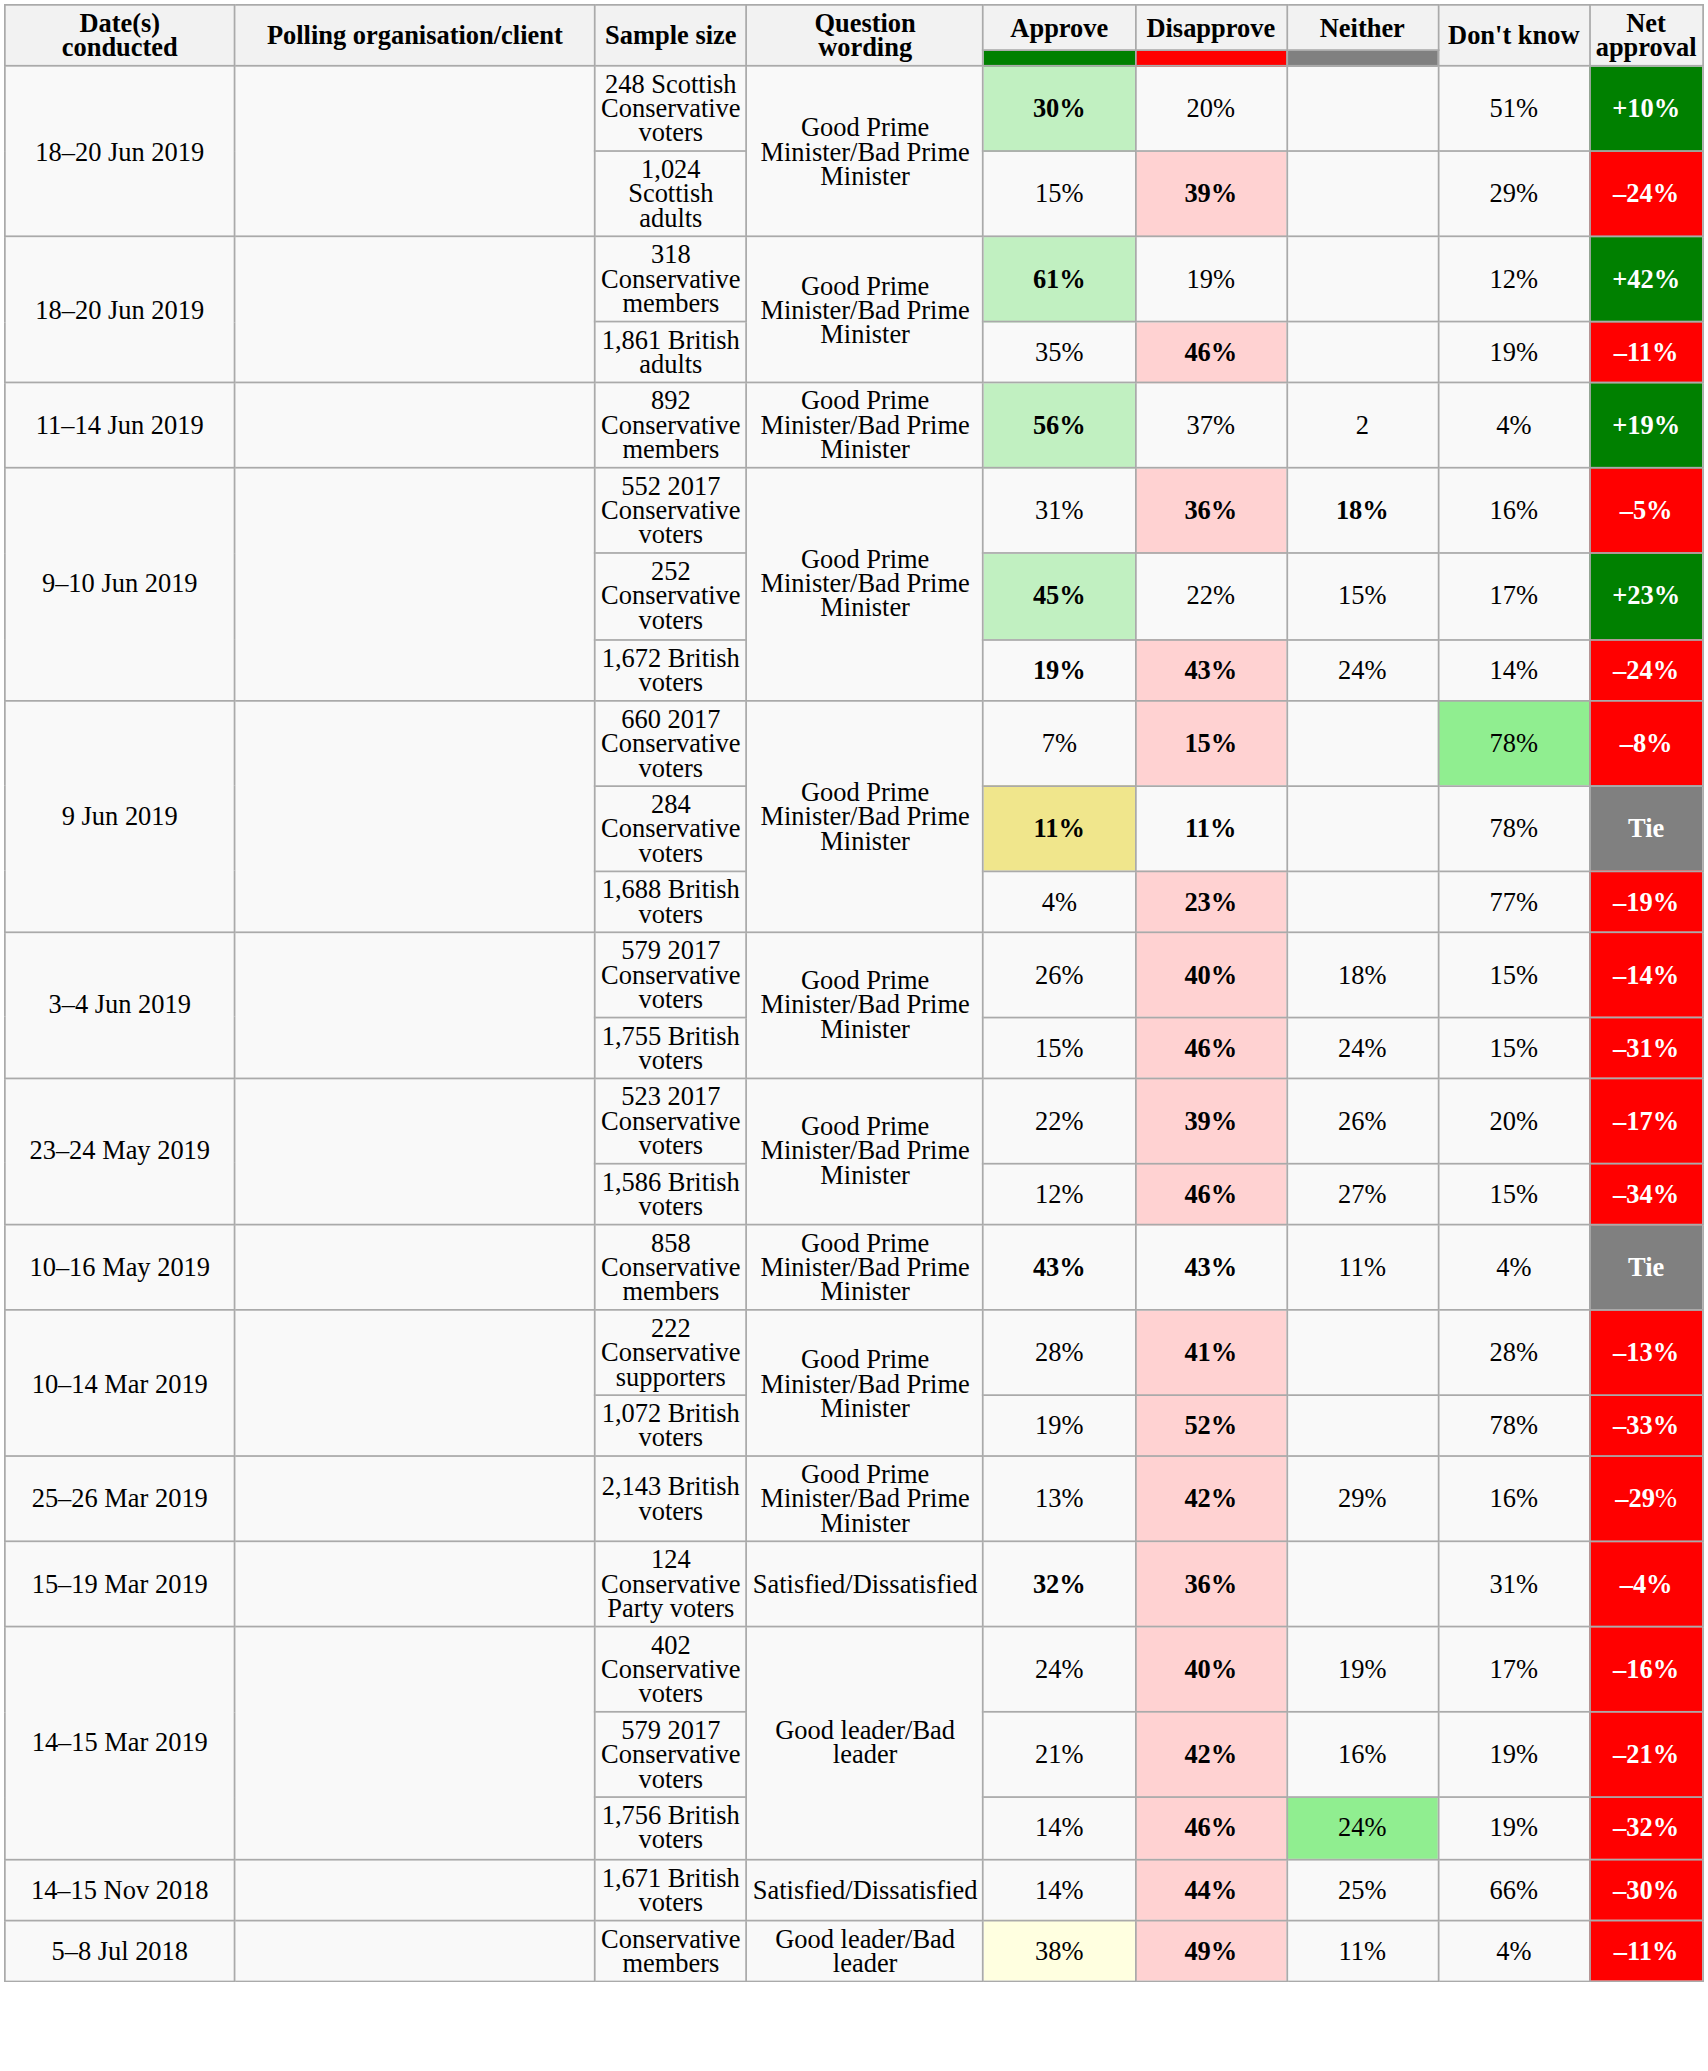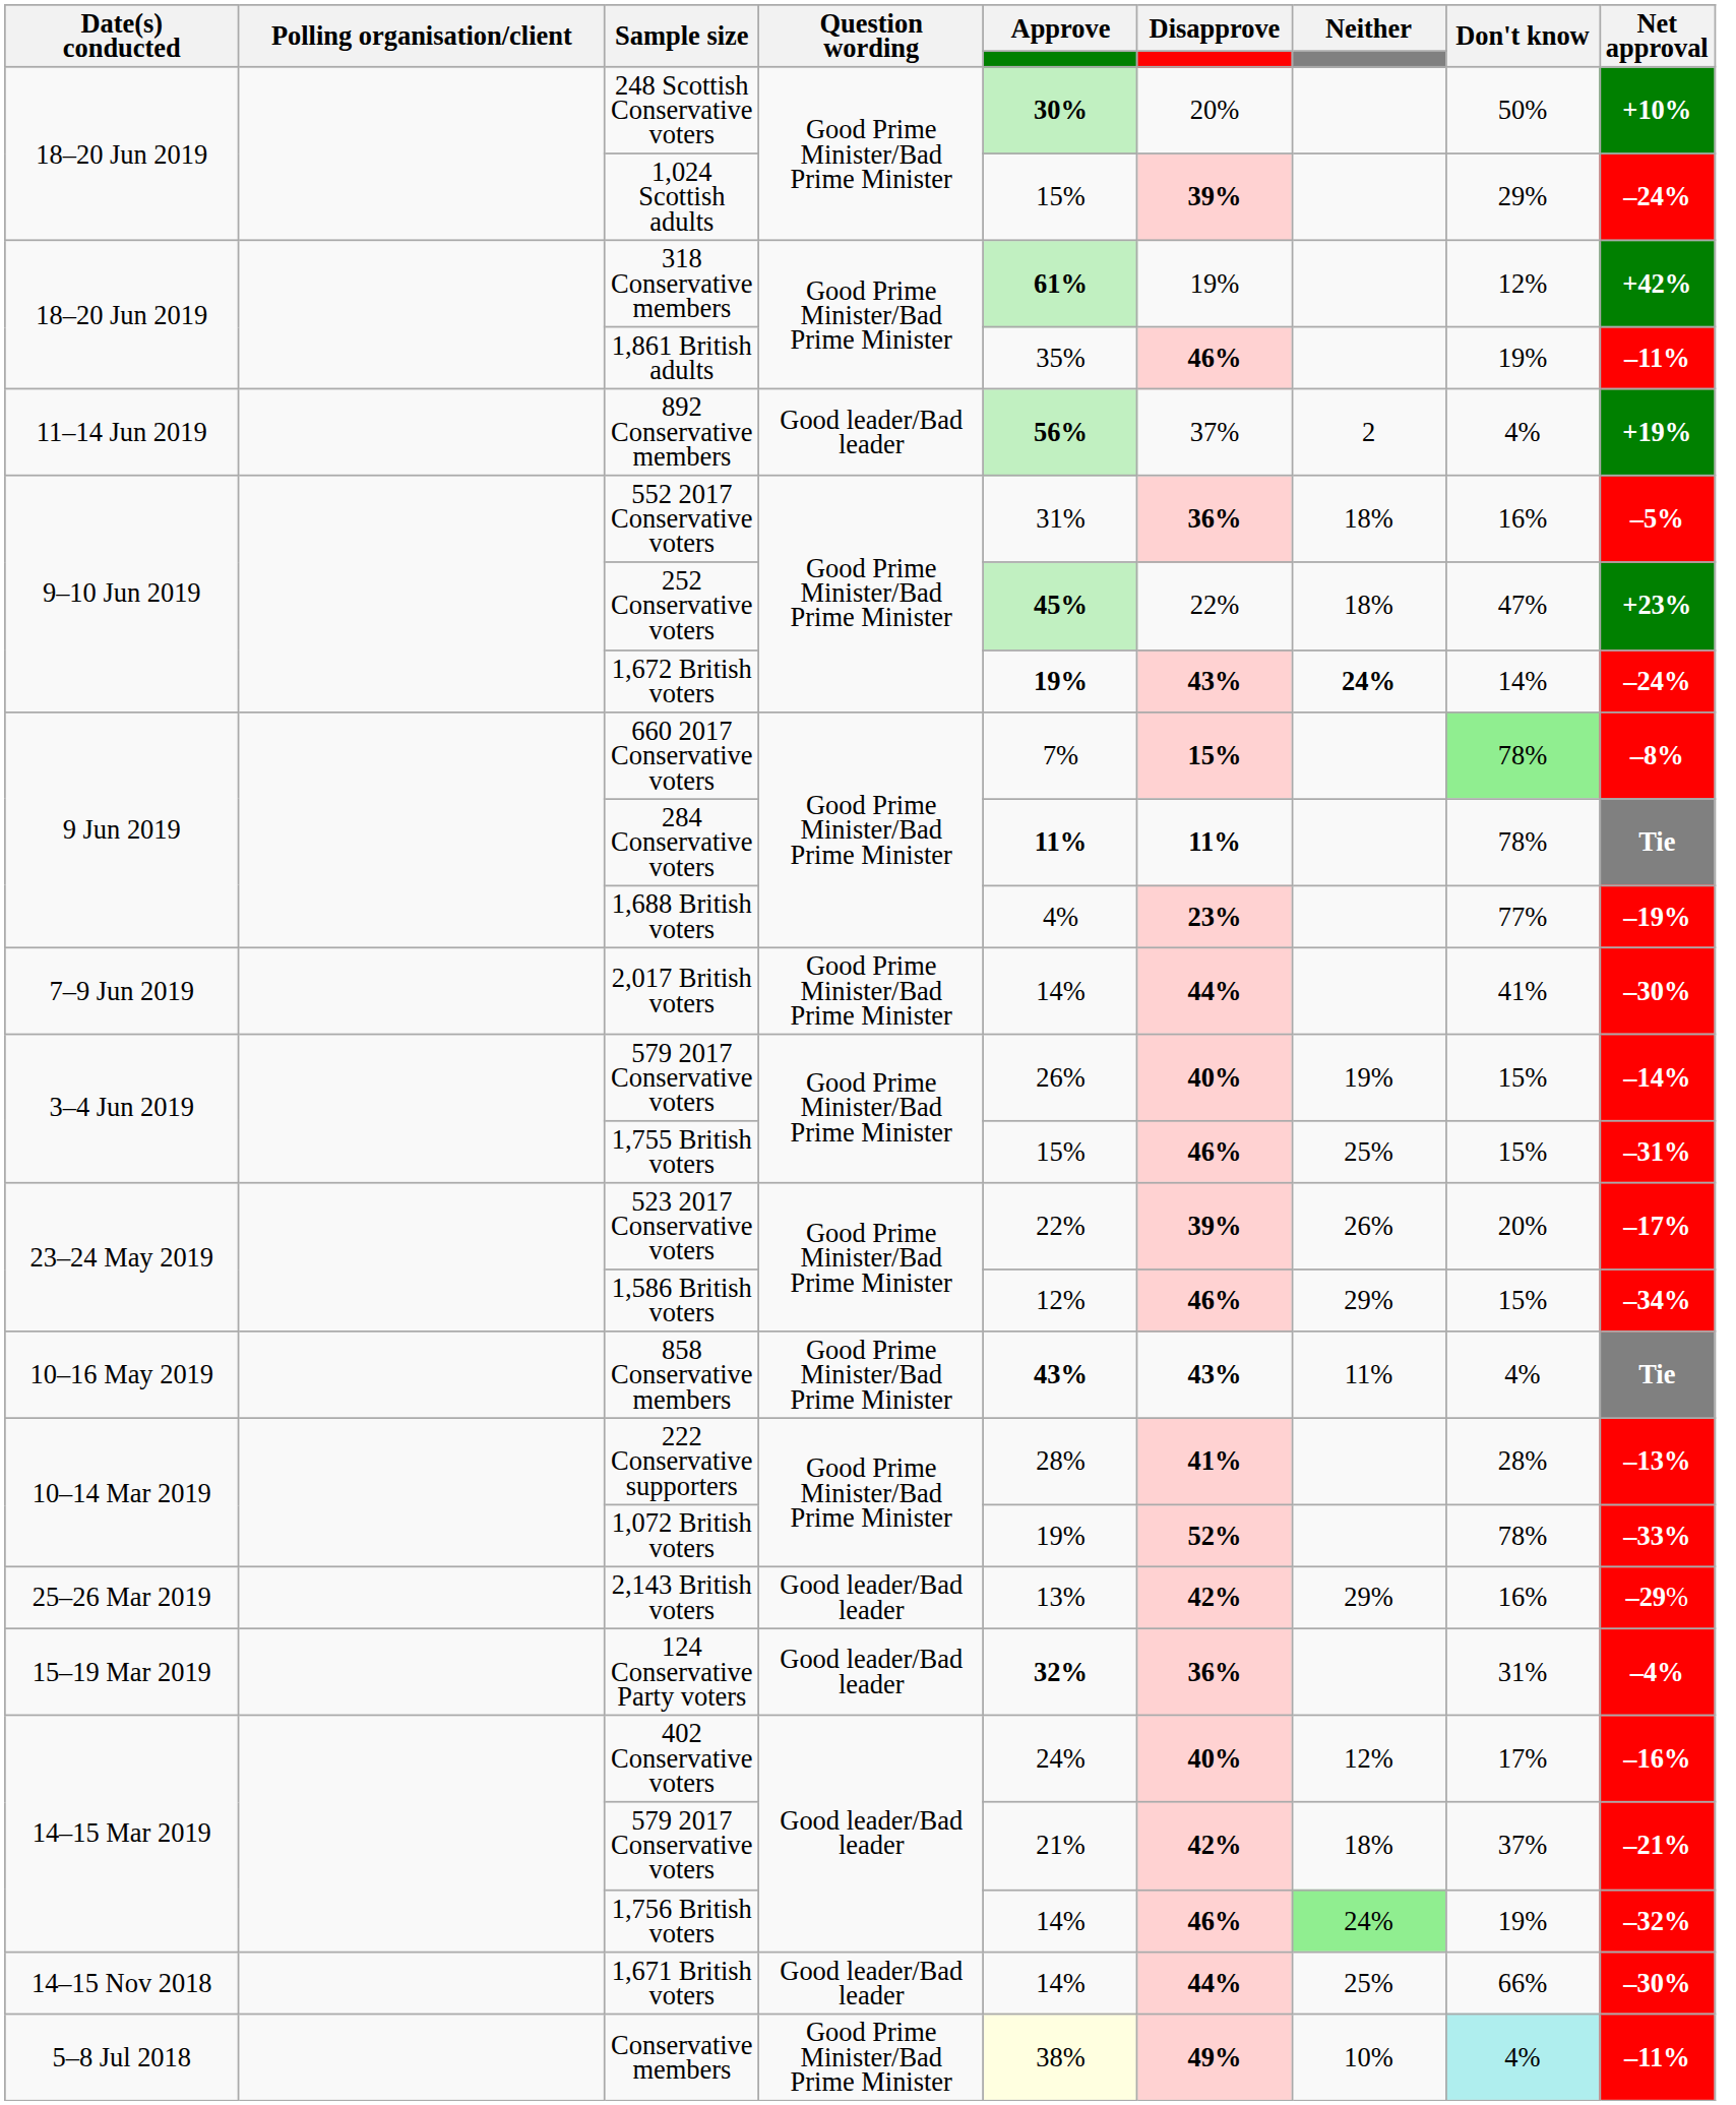 <table class="wikitable collapsible sortable" style="text-align:center;font-size:95%;line-height:14px;">
 <tr>
 <th style="width:125px;" rowspan="2">Date(s)<br>conducted</th>
 <th style="width:200px;" rowspan="2">Polling organisation/client</th>
 <th style="width:60px;" rowspan="2">Sample size</th>
 <th style="width:120px;" rowspan="2">Question<br>wording</th>
 <th class="unsortable" style="width:80px;">Approve</th>
 <th class="unsortable" style="width: 80px;">Disapprove</th>
 <th class="unsortable" style="width:80px;">Neither</th>
 <th class="unsortable" style="width:80px;" rowspan="2">Don't know</th>
 <th class="unsortable" style="width:20px;" rowspan="2">Net approval</th>
 </tr>
 <tr>
 <th class="unsortable" style="background:green;width:60px;"></th>
 <th class="unsortable" style="background:red;width:60px;"></th>
 <th class="unsortable" style="background:grey;width:60px;"></th>
 </tr>
 <tr>
 <td rowspan="2">18–20 Jun 2019</td>
 <td rowspan="2"></td>
 <td>248 Scottish Conservative voters</td>
 <td rowspan="2">Good Prime Minister/Bad Prime Minister</td>
 <td style="background:#C1F0C1"><strong>30%</strong></td>
 <td>20%</td>
 <td></td>
-<td>51%</td>
+<td>50%</td>
 <td style="background:green;color:white;"><strong>+10%</strong></td>
 </tr>
 <tr>
 <td>1,024 Scottish adults</td>
 <td>15%</td>
 <td style="background:#FFD2D2"><strong>39%</strong></td>
 <td></td>
 <td>29%</td>
 <td style="background:red;color:white;"><strong>–24%</strong></td>
 </tr>
 <tr>
 <td rowspan="2">18–20 Jun 2019</td>
 <td rowspan="2"></td>
 <td>318 Conservative members</td>
 <td rowspan="2">Good Prime Minister/Bad Prime Minister</td>
 <td style="background:#C1F0C1"><strong>61%</strong></td>
 <td>19%</td>
 <td></td>
 <td>12%</td>
 <td style="background:green;color:white;"><strong>+42%</strong></td>
 </tr>
 <tr>
 <td>1,861 British adults</td>
 <td>35%</td>
 <td style="background:#FFD2D2"><strong>46%</strong></td>
 <td></td>
 <td>19%</td>
 <td style="background:red;color:white;"><strong>–11%</strong></td>
 </tr>
 <tr>
 <td>11–14 Jun 2019</td>
 <td></td>
 <td>892 Conservative members</td>
-<td>Good Prime Minister/Bad Prime Minister</td>
+<td>Good leader/Bad leader</td>
 <td style="background:#C1F0C1"><strong>56%</strong></td>
 <td>37%</td>
 <td>2</td>
 <td>4%</td>
 <td style="background:green;color:white;"><strong>+19%</strong></td>
 </tr>
 <tr>
 <td rowspan="3">9–10 Jun 2019</td>
 <td rowspan="3"></td>
 <td>552 2017 Conservative voters</td>
 <td rowspan="3">Good Prime Minister/Bad Prime Minister</td>
 <td>31%</td>
 <td style="background:#FFD2D2"><strong>36%</strong></td>
-<td><strong>18%</strong></td>
+<td>18%</td>
 <td>16%</td>
 <td style="background:red;color:white;"><strong>–5%</strong></td>
 </tr>
 <tr>
 <td>252 Conservative voters</td>
 <td style="background:#C1F0C1"><strong>45%</strong></td>
 <td>22%</td>
-<td>15%</td>
-<td>17%</td>
+<td>18%</td>
+<td>47%</td>
 <td style="background:green;color:white;"><strong>+23%</strong></td>
 </tr>
 <tr>
 <td>1,672 British voters</td>
 <td><strong>19%</strong></td>
 <td style="background:#FFD2D2"><strong>43%</strong></td>
-<td>24%</td>
+<td><strong>24%</strong></td>
 <td>14%</td>
 <td style="background:red;color:white;"><strong>–24%</strong></td>
 </tr>
 <tr>
 <td rowspan="3">9 Jun 2019</td>
 <td rowspan="3"></td>
 <td>660 2017 Conservative voters</td>
 <td rowspan="3">Good Prime Minister/Bad Prime Minister</td>
 <td>7%</td>
 <td style="background:#FFD2D2"><strong>15%</strong></td>
 <td></td>
 <td style="background: lightgreen;">78%</td>
 <td style="background:red;color:white;"><strong>–8%</strong></td>
 </tr>
 <tr>
 <td>284 Conservative voters</td>
-<td style="background: khaki;"><strong>11%</strong></td>
+<td><strong>11%</strong></td>
 <td><strong>11%</strong></td>
 <td></td>
 <td>78%</td>
 <td style="background:gray;color:white;"><strong>Tie</strong></td>
 </tr>
 <tr>
 <td>1,688 British voters</td>
 <td>4%</td>
 <td style="background:#FFD2D2"><strong>23%</strong></td>
 <td></td>
 <td>77%</td>
 <td style="background:red;color:white;"><strong>–19%</strong></td>
 </tr>
 <tr>
+<td>7–9 Jun 2019</td>
+<td></td>
+<td>2,017 British voters</td>
+<td>Good Prime Minister/Bad Prime Minister</td>
+<td>14%</td>
+<td style="background:#FFD2D2"><strong>44%</strong></td>
+<td></td>
+<td>41%</td>
+<td style="background:red;color:white;"><strong>–30%</strong></td>
+</tr>
+<tr>
 <td rowspan="2">3–4 Jun 2019</td>
 <td rowspan="2"></td>
 <td>579 2017 Conservative voters</td>
 <td rowspan="2">Good Prime Minister/Bad Prime Minister</td>
 <td>26%</td>
 <td style="background:#FFD2D2"><strong>40%</strong></td>
-<td>18%</td>
+<td>19%</td>
 <td>15%</td>
 <td style="background:red;color:white;"><strong>–14%</strong></td>
 </tr>
 <tr>
 <td>1,755 British voters</td>
 <td>15%</td>
 <td style="background:#FFD2D2"><strong>46%</strong></td>
-<td>24%</td>
+<td>25%</td>
 <td>15%</td>
 <td style="background:red;color:white;"><strong>–31%</strong></td>
 </tr>
 <tr>
 <td rowspan="2">23–24 May 2019</td>
 <td rowspan="2"></td>
 <td>523 2017 Conservative voters</td>
 <td rowspan="2">Good Prime Minister/Bad Prime Minister</td>
 <td>22%</td>
 <td style="background:#FFD2D2"><strong>39%</strong></td>
 <td>26%</td>
 <td>20%</td>
 <td style="background:red;color:white;"><strong>–17%</strong></td>
 </tr>
 <tr>
 <td>1,586 British voters</td>
 <td>12%</td>
 <td style="background:#FFD2D2"><strong>46%</strong></td>
-<td>27%</td>
+<td>29%</td>
 <td>15%</td>
 <td style="background:red;color:white;"><strong>–34%</strong></td>
 </tr>
 <tr>
 <td>10–16 May 2019</td>
 <td></td>
 <td>858 Conservative members</td>
 <td>Good Prime Minister/Bad Prime Minister</td>
 <td><strong>43%</strong></td>
 <td><strong>43%</strong></td>
 <td>11%</td>
 <td>4%</td>
 <td style="background:grey;color:white;"><strong>Tie</strong></td>
 </tr>
 <tr>
 <td rowspan="2">10–14 Mar 2019</td>
 <td rowspan="2"></td>
 <td>222 Conservative supporters</td>
 <td rowspan="2">Good Prime Minister/Bad Prime Minister</td>
 <td>28%</td>
 <td style="background:#FFD2D2"><strong>41%</strong></td>
 <td></td>
 <td>28%</td>
 <td style="background:red;color:white;"><strong>–13%</strong></td>
 </tr>
 <tr>
 <td>1,072 British voters</td>
 <td>19%</td>
 <td style="background:#FFD2D2"><strong>52%</strong></td>
 <td></td>
 <td>78%</td>
 <td style="background:red;color:white;"><strong>–33%</strong></td>
 </tr>
 <tr>
 <td>25–26 Mar 2019</td>
 <td></td>
 <td>2,143 British voters</td>
-<td>Good Prime Minister/Bad Prime Minister</td>
+<td>Good leader/Bad leader</td>
 <td>13%</td>
 <td style="background:#FFD2D2"><strong>42%</strong></td>
 <td>29%</td>
 <td>16%</td>
 <td style="background:red;color:white;"><strong>–29</strong>%</td>
 </tr>
 <tr>
 <td>15–19 Mar 2019</td>
 <td></td>
 <td>124 Conservative Party voters</td>
-<td>Satisfied/Dissatisfied</td>
+<td>Good leader/Bad leader</td>
 <td><strong>32%</strong></td>
 <td style="background:#FFD2D2"><strong>36%</strong></td>
 <td></td>
 <td>31%</td>
 <td style="background:red;color:white;"><strong>–4%</strong></td>
 </tr>
 <tr>
 <td rowspan="3">14–15 Mar 2019</td>
 <td rowspan="3"></td>
 <td>402 Conservative voters</td>
 <td rowspan="3">Good leader/Bad leader</td>
 <td>24%</td>
 <td style="background:#FFD2D2"><strong>40%</strong></td>
-<td>19%</td>
+<td>12%</td>
 <td>17%</td>
 <td style="background:red;color:white;"><strong>–16%</strong></td>
 </tr>
 <tr>
 <td>579 2017 Conservative voters</td>
 <td>21%</td>
 <td style="background:#FFD2D2"><strong>42%</strong></td>
-<td>16%</td>
-<td>19%</td>
+<td>18%</td>
+<td>37%</td>
 <td style="background:red;color:white;"><strong>–21%</strong></td>
 </tr>
 <tr>
 <td>1,756 British voters</td>
 <td>14%</td>
 <td style="background:#FFD2D2"><strong>46%</strong></td>
 <td style="background: lightgreen;">24%</td>
 <td>19%</td>
 <td style="background:red;color:white;"><strong>–32%</strong></td>
 </tr>
 <tr>
 <td>14–15 Nov 2018</td>
 <td></td>
 <td>1,671 British voters</td>
-<td>Satisfied/Dissatisfied</td>
+<td>Good leader/Bad leader</td>
 <td>14%</td>
 <td style="background:#FFD2D2"><strong>44%</strong></td>
 <td>25%</td>
 <td>66%</td>
 <td style="background:red;color:white;"><strong>–30%</strong></td>
 </tr>
 <tr>
 <td>5–8 Jul 2018</td>
 <td></td>
 <td>Conservative members</td>
-<td>Good leader/Bad leader</td>
+<td>Good Prime Minister/Bad Prime Minister</td>
 <td style="background: lightyellow;">38%</td>
 <td style="background:#FFD2D2"><strong>49%</strong></td>
-<td>11%</td>
-<td>4%</td>
+<td>10%</td>
+<td style="background: paleturquoise;">4%</td>
 <td style="background:red;color:white;"><strong>–11%</strong></td>
 </tr>
 </table>
